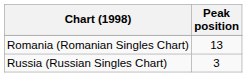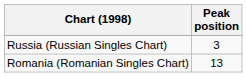 <table class="wikitable sortable">
 <tr>
 <th align="left">Chart (1998)</th>
 <th align="center">Peak<br>position</th>
 </tr>
 <tr>
 </tr>
 <tr>
+<td align="left">Russia (Russian Singles Chart)</td>
+<td align="center">3</td>
+</tr>
+<tr>
 <td align="left">Romania (Romanian Singles Chart)</td>
 <td align="center">13</td>
 </tr>
-<tr>
-<td align="left">Russia (Russian Singles Chart)</td>
-<td align="center">3</td>
-</tr>
 </table>
